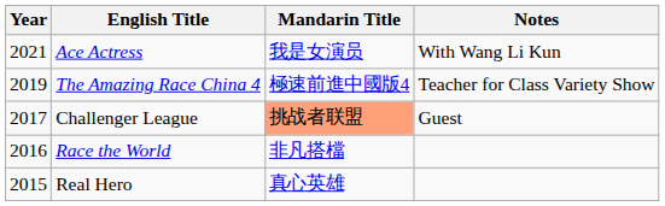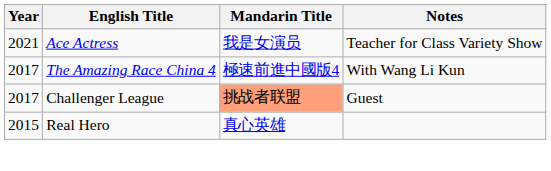 <table class="wikitable sortable">
 <tr>
 <th>Year</th>
 <th>English Title</th>
 <th>Mandarin Title</th>
 <th>Notes</th>
 </tr>
 <tr>
 <td>2021</td>
 <td><em><a href='#'>Ace Actress</a></em></td>
 <td><a href='#'>我是女演员</a></td>
-<td>With Wang Li Kun</td>
+<td>Teacher for Class Variety Show</td>
 </tr>
 <tr>
-<td>2019</td>
+<td>2017</td>
 <td><em><a href='#'>The Amazing Race China 4</a></em></td>
 <td><a href='#'>極速前進中國版4</a></td>
-<td>Teacher for Class Variety Show</td>
+<td>With Wang Li Kun</td>
 </tr>
 <tr>
 <td>2017</td>
 <td>Challenger League</td>
 <td style="background: lightsalmon;">挑战者联盟</td>
 <td>Guest</td>
 </tr>
 <tr>
-<td>2016</td>
-<td><em><a href='#'>Race the World</a></em></td>
-<td><a href='#'>非凡搭檔</a></td>
-<td></td>
-</tr>
-<tr>
 <td>2015</td>
 <td>Real Hero</td>
 <td><a href='#'>真心英雄</a></td>
 <td></td>
 </tr>
 </table>
